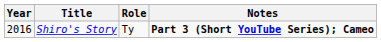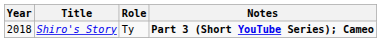 <table class="wikitable sortable">
 <tr>
 <th>Year</th>
 <th>Title</th>
 <th>Role</th>
 <th class="unsortable">Notes</th>
 </tr>
 <tr>
-<td>2016</td>
+<td>2018</td>
 <td><em><a href='#'>Shiro's Story</a></em></td>
 <td>Ty</td>
 <td><strong>Part 3 (Short <a href='#'>YouTube</a> Series); Cameo</strong></td>
 </tr>
 </table>
